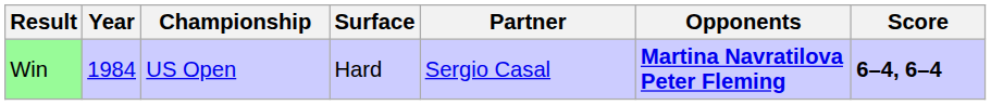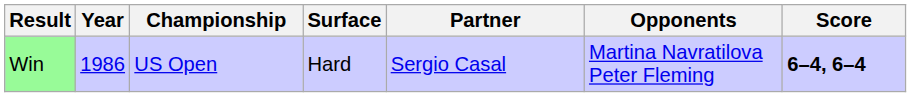 <table class="sortable wikitable">
 <tr>
 <th>Result</th>
 <th style="width:30px">Year</th>
 <th style="width:130px">Championship</th>
 <th style="width:50px">Surface</th>
 <th style="width:150px">Partner</th>
 <th style="width:150px">Opponents</th>
 <th style="width:90px" class="unsortable">Score</th>
 </tr>
 <tr bgcolor="#CCCCFF">
 <td style="background:#98fb98;">Win</td>
-<td><a href='#'>1984</a></td>
+<td><a href='#'>1986</a></td>
 <td><a href='#'>US Open</a></td>
 <td>Hard</td>
 <td> <a href='#'>Sergio Casal</a></td>
-<td><strong> <a href='#'>Martina Navratilova</a><br> <a href='#'>Peter Fleming</a></strong></td>
+<td> <a href='#'>Martina Navratilova</a><br> <a href='#'>Peter Fleming</a></td>
 <td><strong>6–4, 6–4</strong></td>
 </tr>
 </table>
